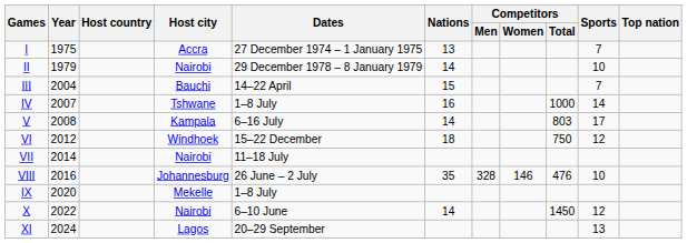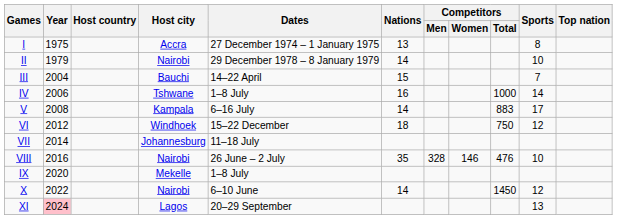 <table class="sortable wikitable" style="text-align:center; font-size:90%;">
 <tr>
 <th rowspan=2>Games</th>
 <th rowspan=2>Year</th>
 <th rowspan=2>Host country</th>
 <th rowspan=2>Host city</th>
 <th rowspan=2>Dates</th>
 <th rowspan=2>Nations</th>
 <th colspan=3>Competitors</th>
 <th rowspan=2>Sports</th>
 <th rowspan=2>Top nation</th>
 </tr>
 <tr>
 <th>Men</th>
 <th>Women</th>
 <th>Total</th>
 </tr>
 <tr>
 <td><a href='#'>I</a></td>
 <td>1975</td>
 <td align=left></td>
 <td><a href='#'>Accra</a></td>
 <td align=left>27 December 1974 – 1 January 1975</td>
 <td>13</td>
 <td></td>
 <td></td>
 <td></td>
-<td>7</td>
+<td>8</td>
 <td align=left></td>
 </tr>
 <tr>
 <td><a href='#'>II</a></td>
 <td>1979</td>
 <td align=left></td>
 <td><a href='#'>Nairobi</a></td>
 <td align=left>29 December 1978 – 8 January 1979</td>
 <td>14</td>
 <td></td>
 <td></td>
 <td></td>
 <td>10</td>
 <td align=left></td>
 </tr>
 <tr>
 <td><a href='#'>III</a></td>
 <td>2004</td>
 <td align=left></td>
 <td><a href='#'>Bauchi</a></td>
 <td align=left>14–22 April</td>
 <td>15</td>
 <td></td>
 <td></td>
 <td></td>
 <td>7</td>
 <td align=left></td>
 </tr>
 <tr>
 <td><a href='#'>IV</a></td>
-<td>2007</td>
+<td>2006</td>
 <td align=left></td>
 <td><a href='#'>Tshwane</a></td>
 <td align=left>1–8 July</td>
 <td>16</td>
 <td></td>
 <td></td>
 <td>1000</td>
 <td>14</td>
 <td align=left></td>
 </tr>
 <tr>
 <td><a href='#'>V</a></td>
 <td>2008</td>
 <td align=left></td>
 <td><a href='#'>Kampala</a></td>
 <td align=left>6–16 July</td>
 <td>14</td>
 <td></td>
 <td></td>
-<td>803</td>
+<td>883</td>
 <td>17</td>
 <td align=left></td>
 </tr>
 <tr>
 <td><a href='#'>VI</a></td>
 <td>2012</td>
 <td align=left></td>
 <td><a href='#'>Windhoek</a></td>
 <td align=left>15–22 December</td>
 <td>18</td>
 <td></td>
 <td></td>
 <td>750</td>
 <td>12</td>
 <td align=left></td>
 </tr>
 <tr>
 <td><a href='#'>VII</a></td>
 <td>2014</td>
 <td align=left></td>
-<td><a href='#'>Nairobi</a></td>
+<td><a href='#'>Johannesburg</a></td>
 <td align=left>11–18 July</td>
 <td></td>
 <td></td>
 <td></td>
 <td></td>
 <td></td>
 <td></td>
 </tr>
 <tr>
 <td><a href='#'>VIII</a></td>
 <td>2016</td>
 <td align=left></td>
-<td><a href='#'>Johannesburg</a></td>
+<td><a href='#'>Nairobi</a></td>
 <td align=left>26 June – 2 July</td>
 <td>35</td>
 <td>328</td>
 <td>146</td>
 <td>476</td>
 <td>10</td>
 <td align=left></td>
 </tr>
 <tr>
 <td><a href='#'>IX</a></td>
 <td>2020</td>
 <td align=left></td>
 <td><a href='#'>Mekelle</a></td>
 <td align=left>1–8 July</td>
 <td></td>
 <td></td>
 <td></td>
 <td></td>
 <td></td>
 <td></td>
 </tr>
 <tr>
 <td><a href='#'>X</a></td>
 <td>2022</td>
 <td align=left></td>
 <td><a href='#'>Nairobi</a></td>
 <td align=left>6–10 June</td>
 <td>14</td>
 <td></td>
 <td></td>
 <td>1450</td>
 <td>12</td>
 <td></td>
 </tr>
 <tr>
 <td><a href='#'>XI</a></td>
-<td>2024</td>
+<td style="background: pink;">2024</td>
 <td align=left></td>
 <td><a href='#'>Lagos</a></td>
 <td align=left>20–29 September</td>
 <td></td>
 <td></td>
 <td></td>
 <td></td>
 <td>13</td>
 <td align=left></td>
 </tr>
 </table>
